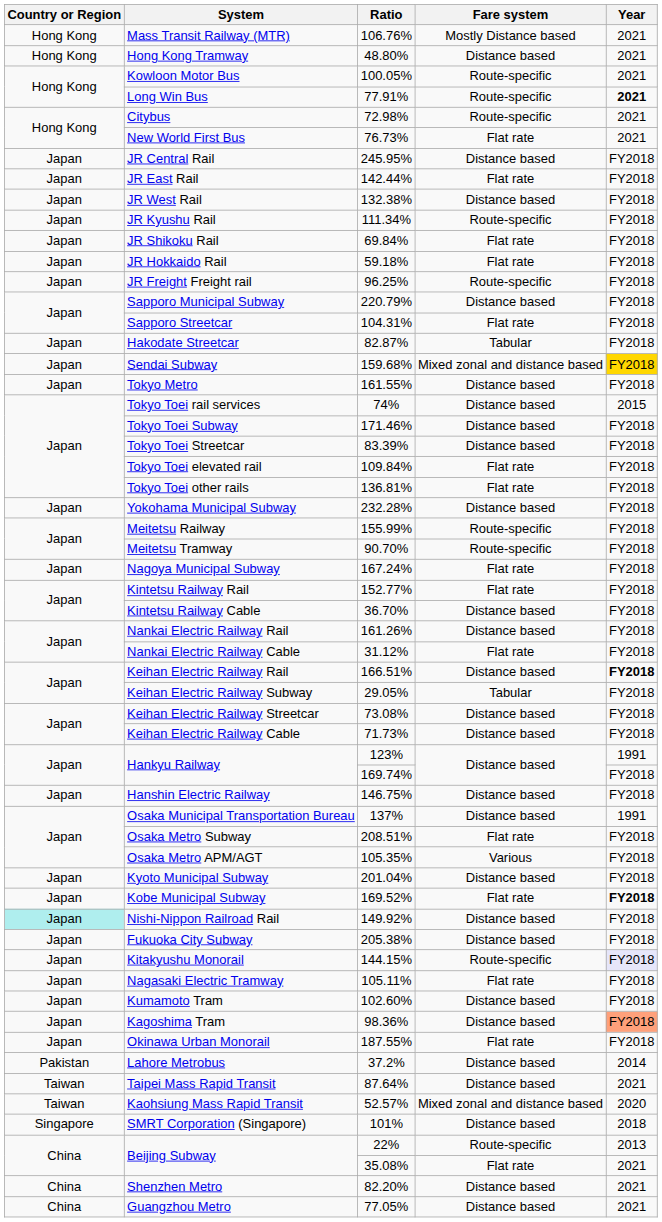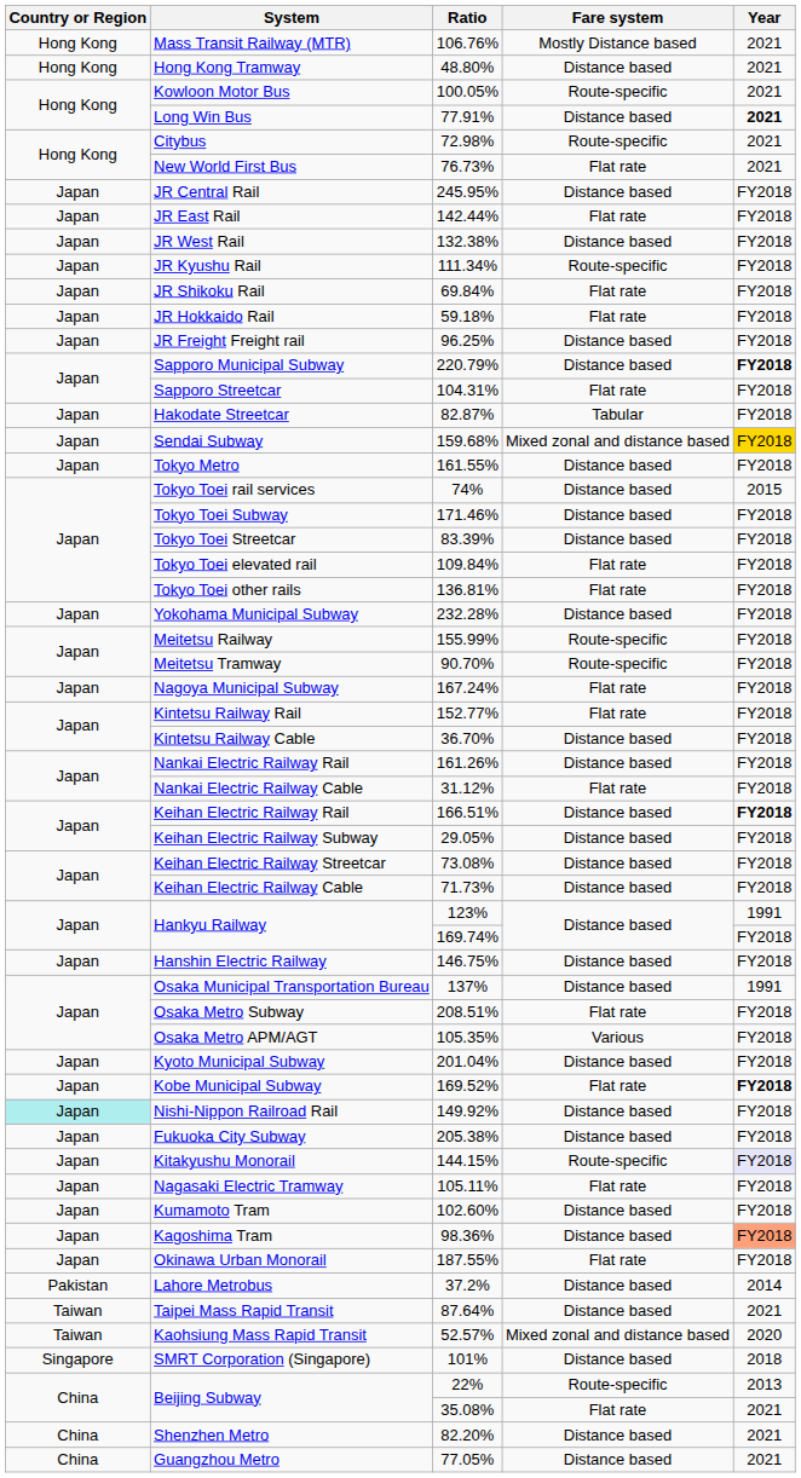 <table class="sortable wikitable toccolours">
 <tr>
 <th>Country or Region</th>
 <th>System</th>
 <th style="text-align: center" data-sort-type="number">Ratio</th>
 <th style="text-align: center">Fare system</th>
 <th style="text-align: center">Year</th>
 </tr>
 <tr>
 <td style="text-align: center">Hong Kong</td>
 <td><a href='#'>Mass Transit Railway (MTR)</a></td>
 <td style="text-align: center">106.76%</td>
 <td style="text-align: center">Mostly Distance based</td>
 <td style="text-align: center">2021</td>
 </tr>
 <tr>
 <td style="text-align: center">Hong Kong</td>
 <td><a href='#'>Hong Kong Tramway</a></td>
 <td style="text-align: center">48.80%</td>
 <td style="text-align: center">Distance based</td>
 <td style="text-align: center">2021</td>
 </tr>
 <tr>
 <td rowspan="2" style="text-align: center">Hong Kong</td>
 <td><a href='#'>Kowloon Motor Bus</a></td>
 <td style="text-align: center">100.05%</td>
 <td style="text-align: center">Route-specific</td>
 <td style="text-align: center">2021</td>
 </tr>
 <tr>
 <td><a href='#'>Long Win Bus</a></td>
 <td style="text-align: center">77.91%</td>
-<td style="text-align: center">Route-specific</td>
+<td style="text-align: center">Distance based</td>
 <td style="text-align: center"><strong>2021</strong></td>
 </tr>
 <tr>
 <td rowspan="2" style="text-align: center">Hong Kong</td>
 <td><a href='#'>Citybus</a></td>
 <td style="text-align: center">72.98%</td>
 <td style="text-align: center">Route-specific</td>
 <td style="text-align: center">2021</td>
 </tr>
 <tr>
 <td><a href='#'>New World First Bus</a></td>
 <td style="text-align: center">76.73%</td>
 <td style="text-align: center">Flat rate</td>
 <td style="text-align: center">2021</td>
 </tr>
 <tr>
 <td style="text-align: center">Japan</td>
 <td><a href='#'>JR Central</a> Rail</td>
 <td style="text-align: center">245.95%</td>
 <td style="text-align: center">Distance based</td>
 <td style="text-align: center">FY2018</td>
 </tr>
 <tr>
 <td style="text-align: center">Japan</td>
 <td><a href='#'>JR East</a> Rail</td>
 <td style="text-align: center">142.44%</td>
 <td style="text-align: center">Flat rate</td>
 <td style="text-align: center">FY2018</td>
 </tr>
 <tr>
 <td style="text-align: center">Japan</td>
 <td><a href='#'>JR West</a> Rail</td>
 <td style="text-align: center">132.38%</td>
 <td style="text-align: center">Distance based</td>
 <td style="text-align: center">FY2018</td>
 </tr>
 <tr>
 <td style="text-align: center">Japan</td>
 <td><a href='#'>JR Kyushu</a> Rail</td>
 <td style="text-align: center">111.34%</td>
 <td style="text-align: center">Route-specific</td>
 <td style="text-align: center">FY2018</td>
 </tr>
 <tr>
 <td style="text-align: center">Japan</td>
 <td><a href='#'>JR Shikoku</a> Rail</td>
 <td style="text-align: center">69.84%</td>
 <td style="text-align: center">Flat rate</td>
 <td style="text-align: center">FY2018</td>
 </tr>
 <tr>
 <td style="text-align: center">Japan</td>
 <td><a href='#'>JR Hokkaido</a> Rail</td>
 <td style="text-align: center">59.18%</td>
 <td style="text-align: center">Flat rate</td>
 <td style="text-align: center">FY2018</td>
 </tr>
 <tr>
 <td style="text-align: center">Japan</td>
 <td><a href='#'>JR Freight</a> Freight rail</td>
 <td style="text-align: center">96.25%</td>
-<td style="text-align: center">Route-specific</td>
+<td style="text-align: center">Distance based</td>
 <td style="text-align: center">FY2018</td>
 </tr>
 <tr>
 <td rowspan="2" style="text-align: center">Japan</td>
 <td><a href='#'>Sapporo Municipal Subway</a></td>
 <td style="text-align: center">220.79%</td>
 <td style="text-align: center">Distance based</td>
-<td style="text-align: center">FY2018</td>
+<td style="text-align: center"><strong>FY2018</strong></td>
 </tr>
 <tr>
 <td><a href='#'>Sapporo Streetcar</a></td>
 <td style="text-align: center">104.31%</td>
 <td style="text-align: center">Flat rate</td>
 <td style="text-align: center">FY2018</td>
 </tr>
 <tr>
 <td style="text-align: center">Japan</td>
 <td><a href='#'>Hakodate Streetcar</a></td>
 <td style="text-align: center">82.87%</td>
 <td style="text-align: center">Tabular</td>
 <td style="text-align: center">FY2018</td>
 </tr>
 <tr>
 <td style="text-align: center">Japan</td>
 <td><a href='#'>Sendai Subway</a></td>
 <td style="text-align: center">159.68%</td>
 <td style="text-align: center">Mixed zonal and distance based</td>
 <td style="background: gold; text-align: center">FY2018</td>
 </tr>
 <tr>
 <td style="text-align: center">Japan</td>
 <td><a href='#'>Tokyo Metro</a></td>
 <td style="text-align: center">161.55%</td>
 <td style="text-align: center">Distance based</td>
 <td style="text-align: center">FY2018</td>
 </tr>
 <tr>
 <td rowspan="5" style="text-align: center">Japan</td>
 <td><a href='#'>Tokyo Toei</a> rail services</td>
 <td style="text-align: center">74%</td>
 <td style="text-align: center">Distance based</td>
 <td style="text-align: center">2015</td>
 </tr>
 <tr>
 <td><a href='#'>Tokyo Toei Subway</a></td>
 <td style="text-align: center">171.46%</td>
 <td style="text-align: center">Distance based</td>
 <td style="text-align: center">FY2018</td>
 </tr>
 <tr>
 <td><a href='#'>Tokyo Toei</a> Streetcar</td>
 <td style="text-align: center">83.39%</td>
 <td style="text-align: center">Distance based</td>
 <td style="text-align: center">FY2018</td>
 </tr>
 <tr>
 <td><a href='#'>Tokyo Toei</a> elevated rail</td>
 <td style="text-align: center">109.84%</td>
 <td style="text-align: center">Flat rate</td>
 <td style="text-align: center">FY2018</td>
 </tr>
 <tr>
 <td><a href='#'>Tokyo Toei</a> other rails</td>
 <td style="text-align: center">136.81%</td>
 <td style="text-align: center">Flat rate</td>
 <td style="text-align: center">FY2018</td>
 </tr>
 <tr>
 <td style="text-align: center">Japan</td>
 <td><a href='#'>Yokohama Municipal Subway</a></td>
 <td style="text-align: center">232.28%</td>
 <td style="text-align: center">Distance based</td>
 <td style="text-align: center">FY2018</td>
 </tr>
 <tr>
 <td rowspan="2" style="text-align: center">Japan</td>
 <td><a href='#'>Meitetsu</a> Railway</td>
 <td style="text-align: center">155.99%</td>
 <td style="text-align: center">Route-specific</td>
 <td style="text-align: center">FY2018</td>
 </tr>
 <tr>
 <td><a href='#'>Meitetsu</a> Tramway</td>
 <td style="text-align: center">90.70%</td>
 <td style="text-align: center">Route-specific</td>
 <td style="text-align: center">FY2018</td>
 </tr>
 <tr>
 <td style="text-align: center">Japan</td>
 <td><a href='#'>Nagoya Municipal Subway</a></td>
 <td style="text-align: center">167.24%</td>
 <td style="text-align: center">Flat rate</td>
 <td style="text-align: center">FY2018</td>
 </tr>
 <tr>
 <td rowspan="2" style="text-align: center">Japan</td>
 <td><a href='#'>Kintetsu Railway</a> Rail</td>
 <td style="text-align: center">152.77%</td>
 <td style="text-align: center">Flat rate</td>
 <td style="text-align: center">FY2018</td>
 </tr>
 <tr>
 <td><a href='#'>Kintetsu Railway</a> Cable</td>
 <td style="text-align: center">36.70%</td>
 <td style="text-align: center">Distance based</td>
 <td style="text-align: center">FY2018</td>
 </tr>
 <tr>
 <td rowspan="2" style="text-align: center">Japan</td>
 <td><a href='#'>Nankai Electric Railway</a> Rail</td>
 <td style="text-align: center">161.26%</td>
 <td style="text-align: center">Distance based</td>
 <td style="text-align: center">FY2018</td>
 </tr>
 <tr>
 <td><a href='#'>Nankai Electric Railway</a> Cable</td>
 <td style="text-align: center">31.12%</td>
 <td style="text-align: center">Flat rate</td>
 <td style="text-align: center">FY2018</td>
 </tr>
 <tr>
 <td rowspan="2" style="text-align: center">Japan</td>
 <td><a href='#'>Keihan Electric Railway</a> Rail</td>
 <td style="text-align: center">166.51%</td>
 <td style="text-align: center">Distance based</td>
 <td style="text-align: center"><strong>FY2018</strong></td>
 </tr>
 <tr>
 <td><a href='#'>Keihan Electric Railway</a> Subway</td>
 <td style="text-align: center">29.05%</td>
-<td style="text-align: center">Tabular</td>
+<td style="text-align: center">Distance based</td>
 <td style="text-align: center">FY2018</td>
 </tr>
 <tr>
 <td rowspan="2" style="text-align: center">Japan</td>
 <td><a href='#'>Keihan Electric Railway</a> Streetcar</td>
 <td style="text-align: center">73.08%</td>
 <td style="text-align: center">Distance based</td>
 <td style="text-align: center">FY2018</td>
 </tr>
 <tr>
 <td><a href='#'>Keihan Electric Railway</a> Cable</td>
 <td style="text-align: center">71.73%</td>
 <td style="text-align: center">Distance based</td>
 <td style="text-align: center">FY2018</td>
 </tr>
 <tr>
 <td rowspan="2" style="text-align: center">Japan</td>
 <td rowspan="2"><a href='#'>Hankyu Railway</a></td>
 <td style="text-align: center">123%</td>
 <td rowspan="2" style="text-align: center">Distance based</td>
 <td style="text-align: center">1991</td>
 </tr>
 <tr>
 <td style="text-align: center">169.74%</td>
 <td style="text-align: center">FY2018</td>
 </tr>
 <tr>
 <td style="text-align: center">Japan</td>
 <td><a href='#'>Hanshin Electric Railway</a></td>
 <td style="text-align: center">146.75%</td>
 <td style="text-align: center">Distance based</td>
 <td style="text-align: center">FY2018</td>
 </tr>
 <tr>
 <td rowspan="3" style="text-align: center">Japan</td>
 <td><a href='#'>Osaka Municipal Transportation Bureau</a></td>
 <td style="text-align: center">137%</td>
 <td style="text-align: center">Distance based</td>
 <td style="text-align: center">1991</td>
 </tr>
 <tr>
 <td><a href='#'>Osaka Metro</a> Subway</td>
 <td style="text-align: center">208.51%</td>
 <td style="text-align: center">Flat rate</td>
 <td style="text-align: center">FY2018</td>
 </tr>
 <tr>
 <td><a href='#'>Osaka Metro</a> APM/AGT</td>
 <td style="text-align: center">105.35%</td>
 <td style="text-align: center">Various</td>
 <td style="text-align: center">FY2018</td>
 </tr>
 <tr>
 <td style="text-align: center">Japan</td>
 <td><a href='#'>Kyoto Municipal Subway</a></td>
 <td style="text-align: center">201.04%</td>
 <td style="text-align: center">Distance based</td>
 <td style="text-align: center">FY2018</td>
 </tr>
 <tr>
 <td style="text-align: center">Japan</td>
 <td><a href='#'>Kobe Municipal Subway</a></td>
 <td style="text-align: center">169.52%</td>
 <td style="text-align: center">Flat rate</td>
 <td style="text-align: center"><strong>FY2018</strong></td>
 </tr>
 <tr>
 <td style="background: paleturquoise; text-align: center">Japan</td>
 <td><a href='#'>Nishi-Nippon Railroad</a> Rail</td>
 <td style="text-align: center">149.92%</td>
 <td style="text-align: center">Distance based</td>
 <td style="text-align: center">FY2018</td>
 </tr>
 <tr>
 <td style="text-align: center">Japan</td>
 <td><a href='#'>Fukuoka City Subway</a></td>
 <td style="text-align: center">205.38%</td>
 <td style="text-align: center">Distance based</td>
 <td style="text-align: center">FY2018</td>
 </tr>
 <tr>
 <td style="text-align: center">Japan</td>
 <td><a href='#'>Kitakyushu Monorail</a></td>
 <td style="text-align: center">144.15%</td>
 <td style="text-align: center">Route-specific</td>
 <td style="background: lavender; text-align: center">FY2018</td>
 </tr>
 <tr>
 <td style="text-align: center">Japan</td>
 <td><a href='#'>Nagasaki Electric Tramway</a></td>
 <td style="text-align: center">105.11%</td>
 <td style="text-align: center">Flat rate</td>
 <td style="text-align: center">FY2018</td>
 </tr>
 <tr>
 <td style="text-align: center">Japan</td>
 <td><a href='#'>Kumamoto</a> Tram</td>
 <td style="text-align: center">102.60%</td>
 <td style="text-align: center">Distance based</td>
 <td style="text-align: center">FY2018</td>
 </tr>
 <tr>
 <td style="text-align: center">Japan</td>
 <td><a href='#'>Kagoshima</a> Tram</td>
 <td style="text-align: center">98.36%</td>
 <td style="text-align: center">Distance based</td>
 <td style="background: lightsalmon; text-align: center">FY2018</td>
 </tr>
 <tr>
 <td style="text-align: center">Japan</td>
 <td><a href='#'>Okinawa Urban Monorail</a></td>
 <td style="text-align: center">187.55%</td>
 <td style="text-align: center">Flat rate</td>
 <td style="text-align: center">FY2018</td>
 </tr>
 <tr>
 <td style="text-align: center">Pakistan</td>
 <td><a href='#'>Lahore Metrobus</a></td>
 <td style="text-align: center">37.2% </td>
 <td style="text-align: center">Distance based</td>
 <td style="text-align: center">2014</td>
 </tr>
 <tr>
 <td style="text-align: center">Taiwan</td>
 <td><a href='#'>Taipei Mass Rapid Transit</a></td>
 <td style="text-align: center">87.64%</td>
 <td style="text-align: center">Distance based</td>
 <td style="text-align: center">2021</td>
 </tr>
 <tr>
 <td style="text-align: center">Taiwan</td>
 <td><a href='#'>Kaohsiung Mass Rapid Transit</a></td>
 <td style="text-align: center">52.57%</td>
 <td style="text-align: center">Mixed zonal and distance based</td>
 <td style="text-align: center">2020</td>
 </tr>
 <tr>
 <td style="text-align: center">Singapore</td>
 <td><a href='#'>SMRT Corporation</a> (Singapore)</td>
 <td style="text-align: center">101%</td>
 <td style="text-align: center">Distance based</td>
 <td style="text-align: center">2018</td>
 </tr>
 <tr>
 <td rowspan="2" style="text-align: center">China</td>
 <td rowspan="2"><a href='#'>Beijing Subway</a></td>
 <td style="text-align: center">22%</td>
 <td style="text-align: center">Route-specific</td>
 <td style="text-align: center">2013</td>
 </tr>
 <tr>
 <td style="text-align: center">35.08%</td>
 <td style="text-align: center">Flat rate</td>
 <td style="text-align: center">2021</td>
 </tr>
 <tr>
 <td style="text-align: center">China</td>
 <td><a href='#'>Shenzhen Metro</a></td>
 <td style="text-align: center">82.20%</td>
 <td style="text-align: center">Distance based</td>
 <td style="text-align: center">2021</td>
 </tr>
 <tr>
 <td style="text-align: center">China</td>
 <td><a href='#'>Guangzhou Metro</a></td>
 <td style="text-align: center">77.05%</td>
 <td style="text-align: center">Distance based</td>
 <td style="text-align: center">2021</td>
 </tr>
 </table>
